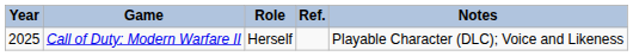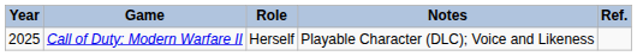 <table class="wikitable">
 <tr style="text-align:center;">
 <th style="background:#B0C4DE;">Year</th>
 <th style="background:#B0C4DE;">Game</th>
 <th style="background:#B0C4DE;">Role</th>
+<th style="background:#B0C4DE;">Notes</th>
 <th style="background:#B0C4DE;">Ref.</th>
-<th style="background:#B0C4DE;">Notes</th>
 </tr>
 <tr>
 <td>2025</td>
 <td><em><a href='#'>Call of Duty: Modern Warfare II</a></em></td>
 <td>Herself</td>
+<td>Playable Character (DLC); Voice and Likeness</td>
 <td></td>
-<td>Playable Character (DLC); Voice and Likeness</td>
 </tr>
 </table>
